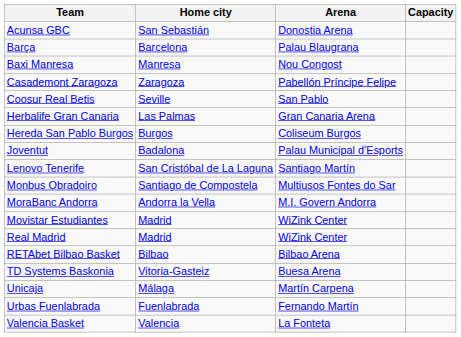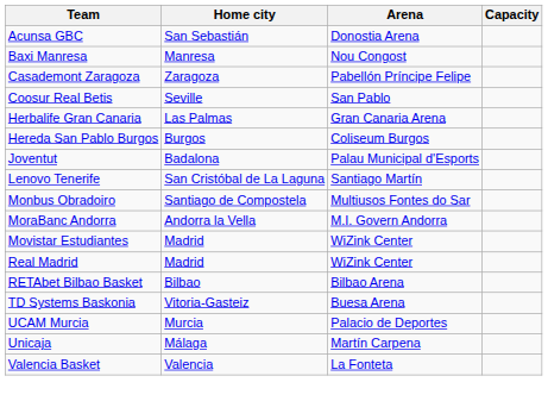 <table class="wikitable sortable">
 <tr>
 <th>Team</th>
 <th>Home city</th>
 <th>Arena</th>
 <th>Capacity</th>
 </tr>
 <tr>
 <td><a href='#'>Acunsa GBC</a></td>
 <td><a href='#'>San Sebastián</a></td>
 <td><a href='#'>Donostia Arena</a></td>
-<td style="text-align:center"></td>
-</tr>
-<tr>
-<td><a href='#'>Barça</a></td>
-<td><a href='#'>Barcelona</a></td>
-<td><a href='#'>Palau Blaugrana</a></td>
 <td style="text-align:center"></td>
 </tr>
 <tr>
 <td><a href='#'>Baxi Manresa</a></td>
 <td><a href='#'>Manresa</a></td>
 <td><a href='#'>Nou Congost</a></td>
 <td style="text-align:center"></td>
 </tr>
 <tr>
 <td><a href='#'>Casademont Zaragoza</a></td>
 <td><a href='#'>Zaragoza</a></td>
 <td><a href='#'>Pabellón Príncipe Felipe</a></td>
 <td style="text-align:center"></td>
 </tr>
 <tr>
 <td><a href='#'>Coosur Real Betis</a></td>
 <td><a href='#'>Seville</a></td>
 <td><a href='#'>San Pablo</a></td>
 <td style="text-align:center"></td>
 </tr>
 <tr>
 <td><a href='#'>Herbalife Gran Canaria</a></td>
 <td><a href='#'>Las Palmas</a></td>
 <td><a href='#'>Gran Canaria Arena</a></td>
 <td style="text-align:center"></td>
 </tr>
 <tr>
 <td><a href='#'>Hereda San Pablo Burgos</a></td>
 <td><a href='#'>Burgos</a></td>
 <td><a href='#'>Coliseum Burgos</a></td>
 <td style="text-align:center"></td>
 </tr>
 <tr>
 <td><a href='#'>Joventut</a></td>
 <td><a href='#'>Badalona</a></td>
 <td><a href='#'>Palau Municipal d'Esports</a></td>
 <td style="text-align:center"></td>
 </tr>
 <tr>
 <td><a href='#'>Lenovo Tenerife</a></td>
 <td><a href='#'>San Cristóbal de La Laguna</a></td>
 <td><a href='#'>Santiago Martín</a></td>
 <td style="text-align:center"></td>
 </tr>
 <tr>
 <td><a href='#'>Monbus Obradoiro</a></td>
 <td><a href='#'>Santiago de Compostela</a></td>
 <td><a href='#'>Multiusos Fontes do Sar</a></td>
 <td style="text-align:center"></td>
 </tr>
 <tr>
 <td><a href='#'>MoraBanc Andorra</a></td>
 <td> <a href='#'>Andorra la Vella</a></td>
 <td><a href='#'>M.I. Govern Andorra</a></td>
 <td style="text-align:center"></td>
 </tr>
 <tr>
 <td><a href='#'>Movistar Estudiantes</a></td>
 <td><a href='#'>Madrid</a></td>
 <td><a href='#'>WiZink Center</a></td>
 <td style="text-align:center"></td>
 </tr>
 <tr>
 <td><a href='#'>Real Madrid</a></td>
 <td><a href='#'>Madrid</a></td>
 <td><a href='#'>WiZink Center</a></td>
 <td style="text-align:center"></td>
 </tr>
 <tr>
 <td><a href='#'>RETAbet Bilbao Basket</a></td>
 <td><a href='#'>Bilbao</a></td>
 <td><a href='#'>Bilbao Arena</a></td>
 <td style="text-align:center"></td>
 </tr>
 <tr>
 <td><a href='#'>TD Systems Baskonia</a></td>
 <td><a href='#'>Vitoria-Gasteiz</a></td>
 <td><a href='#'>Buesa Arena</a></td>
 <td style="text-align:center"></td>
 </tr>
 <tr>
+<td><a href='#'>UCAM Murcia</a></td>
+<td><a href='#'>Murcia</a></td>
+<td><a href='#'>Palacio de Deportes</a></td>
+<td style="text-align:center"></td>
+</tr>
+<tr>
 <td><a href='#'>Unicaja</a></td>
 <td><a href='#'>Málaga</a></td>
 <td><a href='#'>Martín Carpena</a></td>
-<td style="text-align:center"></td>
-</tr>
-<tr>
-<td><a href='#'>Urbas Fuenlabrada</a></td>
-<td><a href='#'>Fuenlabrada</a></td>
-<td><a href='#'>Fernando Martín</a></td>
 <td style="text-align:center"></td>
 </tr>
 <tr>
 <td><a href='#'>Valencia Basket</a></td>
 <td><a href='#'>Valencia</a></td>
 <td><a href='#'>La Fonteta</a></td>
 <td style="text-align:center"></td>
 </tr>
 </table>
